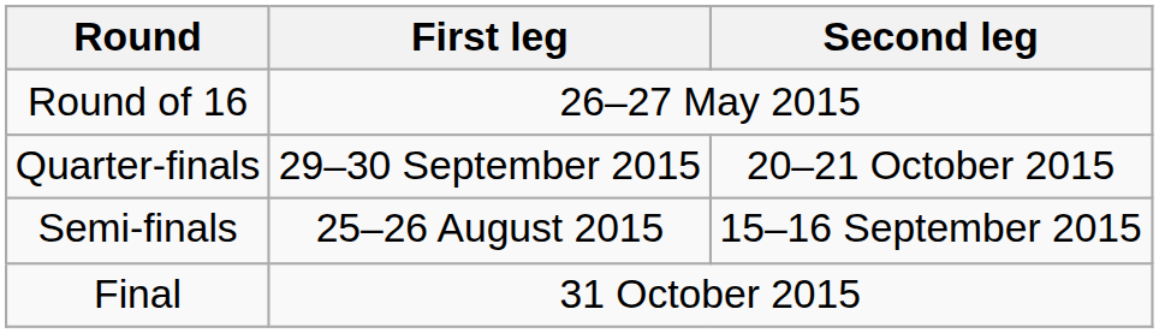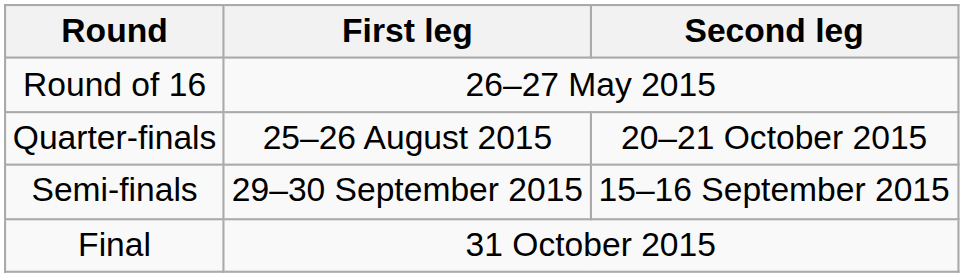 <table class="wikitable" style="text-align:center">
 <tr>
 <th>Round</th>
 <th>First leg</th>
 <th>Second leg</th>
 </tr>
 <tr>
 <td>Round of 16</td>
 <td colspan=2>26–27 May 2015</td>
 </tr>
 <tr>
 <td>Quarter-finals</td>
-<td>29–30 September 2015</td>
+<td>25–26 August 2015</td>
 <td>20–21 October 2015</td>
 </tr>
 <tr>
 <td>Semi-finals</td>
-<td>25–26 August 2015</td>
+<td>29–30 September 2015</td>
 <td>15–16 September 2015</td>
 </tr>
 <tr>
 <td>Final</td>
 <td colspan=2>31 October 2015</td>
 </tr>
 </table>
